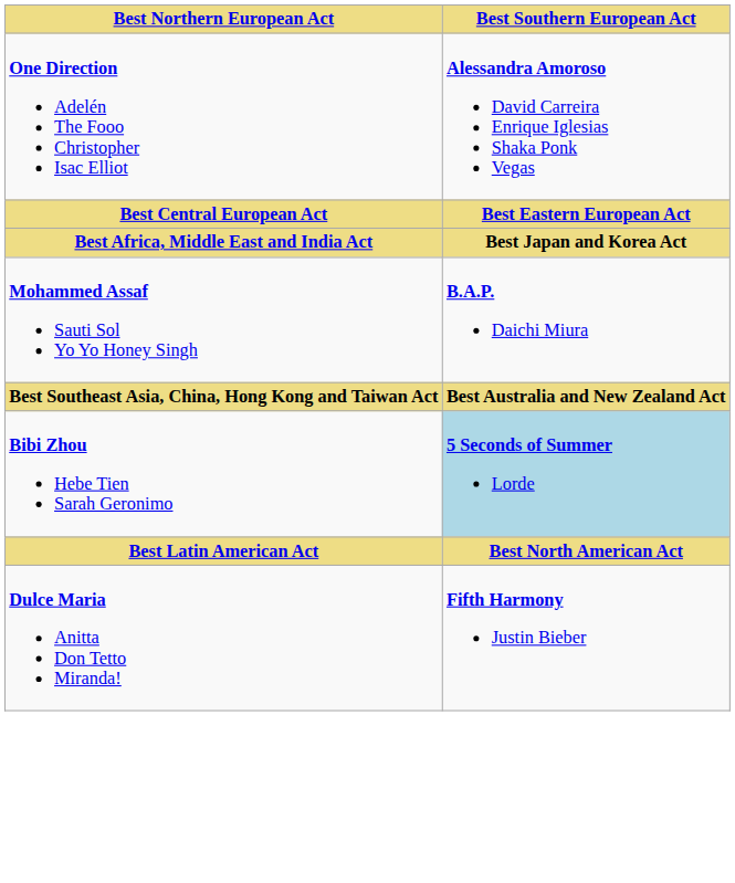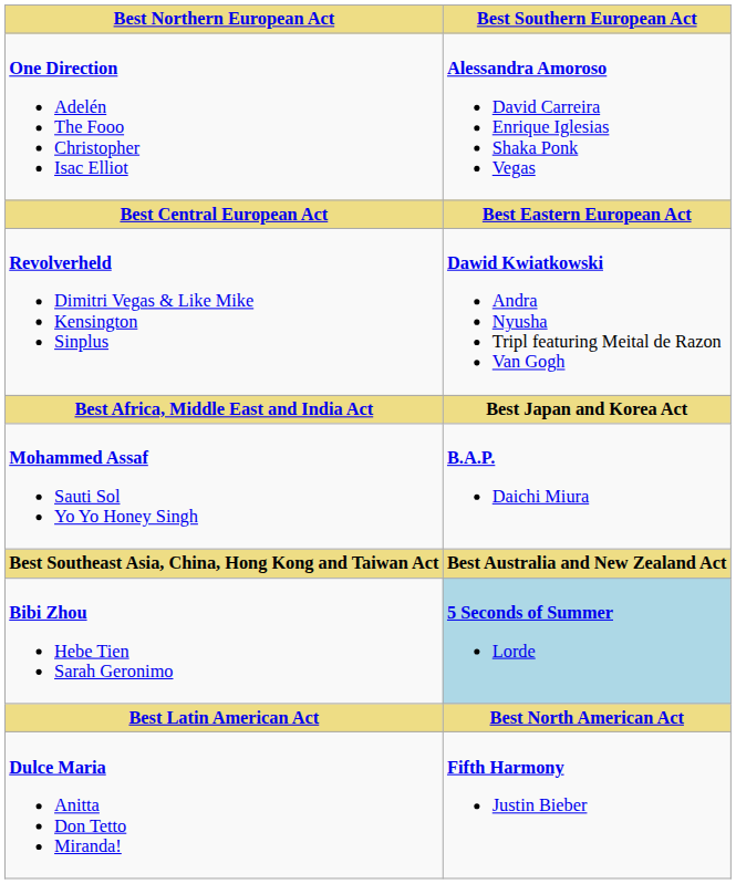 <table class=wikitable style="width=100%">
 <tr>
 <th style="background:#EEDD85; width=50%"><a href='#'>Best Northern European Act</a></th>
 <th style="background:#EEDD85; width=50%"><a href='#'>Best Southern European Act</a></th>
 </tr>
 <tr>
 <td valign="top"><br><strong><a href='#'>One Direction</a></strong><ul><li><a href='#'>Adelén</a></li><li><a href='#'>The Fooo</a></li><li><a href='#'>Christopher</a></li><li><a href='#'>Isac Elliot</a></li></ul></td>
 <td valign="top"><br><strong><a href='#'>Alessandra Amoroso</a></strong><ul><li><a href='#'>David Carreira</a></li><li><a href='#'>Enrique Iglesias</a></li><li><a href='#'>Shaka Ponk</a></li><li><a href='#'>Vegas</a></li></ul></td>
 </tr>
 <tr>
 <th style="background:#EEDD85; width=50%"><a href='#'>Best Central European Act</a></th>
 <th style="background:#EEDD85; width=50%"><a href='#'>Best Eastern European Act</a></th>
+</tr>
+<tr>
+<td valign="top"><br><strong><a href='#'>Revolverheld</a></strong><ul><li><a href='#'>Dimitri Vegas & Like Mike</a></li><li><a href='#'>Kensington</a></li><li><a href='#'>Sinplus</a></li></ul></td>
+<td valign="top"><br><strong><a href='#'>Dawid Kwiatkowski</a></strong><ul><li><a href='#'>Andra</a></li><li><a href='#'>Nyusha</a></li><li>Tripl featuring Meital de Razon</li><li><a href='#'>Van Gogh</a></li></ul></td>
 </tr>
 <tr>
 <th style="background:#EEDD85; width=50%"><a href='#'>Best Africa, Middle East and India Act</a></th>
 <th style="background:#EEDD85; width=50%">Best Japan and Korea Act</th>
 </tr>
 <tr>
 <td valign="top"><br><strong><a href='#'>Mohammed Assaf</a></strong><ul><li><a href='#'>Sauti Sol</a></li><li><a href='#'>Yo Yo Honey Singh</a></li></ul></td>
 <td valign="top"><br><strong><a href='#'>B.A.P.</a></strong><ul><li><a href='#'>Daichi Miura</a></li></ul></td>
 </tr>
 <tr>
 <th style="background:#EEDD85; width=50%">Best Southeast Asia, China, Hong Kong and Taiwan Act</th>
 <th style="background:#EEDD85; width=50%">Best Australia and New Zealand Act</th>
 </tr>
 <tr>
 <td valign="top"><br><strong><a href='#'>Bibi Zhou</a></strong><ul><li><a href='#'>Hebe Tien</a></li><li><a href='#'>Sarah Geronimo</a></li></ul></td>
 <td valign="top" style="background: lightblue;"><br><strong><a href='#'>5 Seconds of Summer</a></strong><ul><li><a href='#'>Lorde</a></li></ul></td>
 </tr>
 <tr>
 <th style="background:#EEDD85; width=50%"><a href='#'>Best Latin American Act</a></th>
 <th style="background:#EEDD85; width=50%"><a href='#'>Best North American Act</a></th>
 </tr>
 <tr>
 <td valign="top"><br><strong><a href='#'>Dulce Maria</a></strong><ul><li><a href='#'>Anitta</a></li><li><a href='#'>Don Tetto</a></li><li><a href='#'>Miranda!</a></li></ul></td>
 <td valign="top"><br><strong><a href='#'>Fifth Harmony</a></strong><ul><li><a href='#'>Justin Bieber</a></li></ul></td>
 </tr>
 </table>
